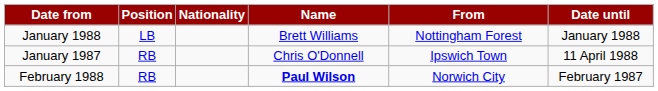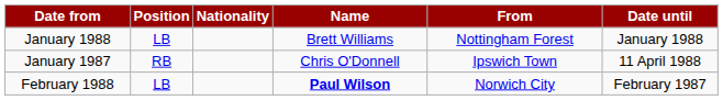 <table class="wikitable"  style="text-align:center; font-size:90%; ">
 <tr>
 <th style="background:#990000; color:white; width:120px;">Date from</th>
 <th style="background:#990000; color:white; width:50px;">Position</th>
 <th style="background:#990000; color:white; width:50px;">Nationality</th>
 <th style="background:#990000; color:white; width:150px;">Name</th>
 <th style="background:#990000; color:white; width:170px;">From</th>
 <th style="background:#990000; color:white; width:110px;">Date until</th>
 </tr>
 <tr>
 <td>January 1988</td>
 <td><a href='#'>LB</a></td>
 <td></td>
 <td><a href='#'>Brett Williams</a></td>
 <td> <a href='#'>Nottingham Forest</a></td>
 <td>January 1988</td>
 </tr>
 <tr>
 <td>January 1987</td>
 <td><a href='#'>RB</a></td>
 <td></td>
 <td><a href='#'>Chris O'Donnell</a></td>
 <td> <a href='#'>Ipswich Town</a></td>
 <td>11 April 1988</td>
 </tr>
 <tr>
 <td>February 1988</td>
-<td><a href='#'>RB</a></td>
+<td><a href='#'>LB</a></td>
 <td></td>
 <td><strong><a href='#'>Paul Wilson</a></strong></td>
 <td> <a href='#'>Norwich City</a></td>
 <td>February 1987</td>
 </tr>
 </table>
